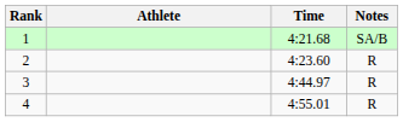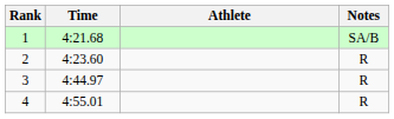 <table class=wikitable style="text-align:center">
 <tr>
 <th width=40>Rank</th>
+<th width=80>Time</th>
 <th width=250>Athlete</th>
-<th width=80>Time</th>
 <th width=50>Notes</th>
 </tr>
 <tr bgcolor="ccffcc">
 <td>1</td>
+<td>4:21.68</td>
 <td align=left></td>
-<td>4:21.68</td>
 <td>SA/B</td>
 </tr>
 <tr>
 <td>2</td>
+<td>4:23.60</td>
 <td align=left></td>
-<td>4:23.60</td>
 <td>R</td>
 </tr>
 <tr>
 <td>3</td>
+<td>4:44.97</td>
 <td align=left></td>
-<td>4:44.97</td>
 <td>R</td>
 </tr>
 <tr>
 <td>4</td>
+<td>4:55.01</td>
 <td align=left></td>
-<td>4:55.01</td>
 <td>R</td>
 </tr>
 </table>
